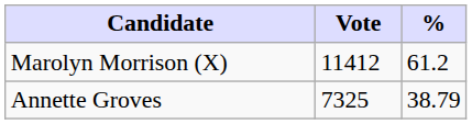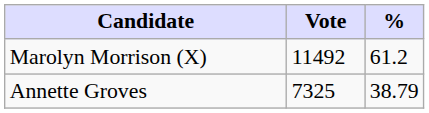 <table class="wikitable">
 <tr>
 <th style="background:#ddf; width:200px;">Candidate </th>
 <th style="background:#ddf; width:50px;">Vote</th>
 <th style="background:#ddf; width:30px;">%</th>
 </tr>
 <tr>
 <td>Marolyn Morrison (X)</td>
-<td>11412</td>
+<td>11492</td>
 <td>61.2</td>
 </tr>
 <tr>
 <td>Annette Groves</td>
 <td>7325</td>
 <td>38.79</td>
 </tr>
 </table>
